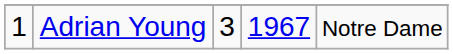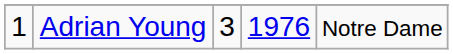 <table class="wikitable">
 <tr>
 </tr>
 <tr>
 <td>1</td>
 <td><a href='#'>Adrian Young</a></td>
 <td>3</td>
-<td><a href='#'>1967</a></td>
+<td><a href='#'>1976</a></td>
 <td style="font-size:80%;">Notre Dame</td>
 </tr>
 </table>
